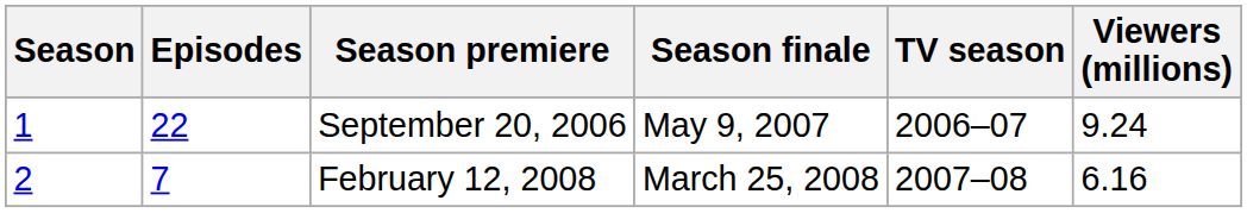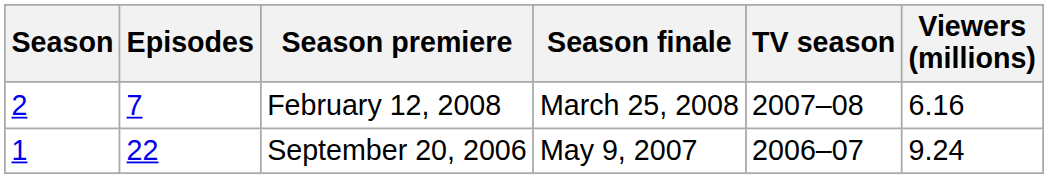 <table class="wikitable" style="background:#fff;">
 <tr>
 <th>Season</th>
 <th>Episodes</th>
 <th>Season premiere</th>
 <th>Season finale</th>
 <th>TV season</th>
 <th>Viewers<br>(millions)</th>
 </tr>
 <tr>
+<td><a href='#'>2</a></td>
+<td><a href='#'>7</a></td>
+<td>February 12, 2008</td>
+<td>March 25, 2008</td>
+<td>2007–08</td>
+<td>6.16</td>
+</tr>
+<tr>
 <td><a href='#'>1</a></td>
 <td><a href='#'>22</a></td>
 <td>September 20, 2006</td>
 <td>May 9, 2007</td>
 <td>2006–07</td>
 <td>9.24</td>
 </tr>
-<tr>
-<td><a href='#'>2</a></td>
-<td><a href='#'>7</a></td>
-<td>February 12, 2008</td>
-<td>March 25, 2008</td>
-<td>2007–08</td>
-<td>6.16</td>
-</tr>
 </table>
